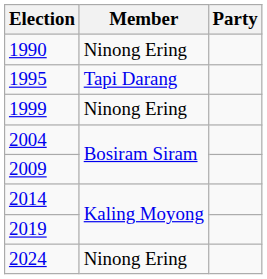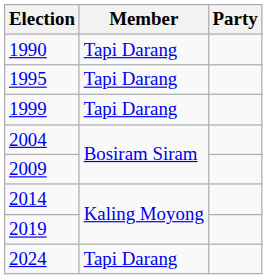 <table class="wikitable sortable">
 <tr>
 <th>Election</th>
 <th>Member</th>
 <th colspan=2>Party</th>
 </tr>
 <tr>
 <td><a href='#'>1990</a></td>
-<td>Ninong Ering</td>
+<td><a href='#'>Tapi Darang</a></td>
 <td></td>
 </tr>
 <tr>
 <td><a href='#'>1995</a></td>
 <td><a href='#'>Tapi Darang</a></td>
 <td></td>
 </tr>
 <tr>
 <td><a href='#'>1999</a></td>
-<td>Ninong Ering</td>
+<td><a href='#'>Tapi Darang</a></td>
 </tr>
 <tr>
 <td><a href='#'>2004</a></td>
 <td rowspan=2><a href='#'>Bosiram Siram</a></td>
 <td></td>
 </tr>
 <tr>
 <td><a href='#'>2009</a></td>
 <td></td>
 </tr>
 <tr>
 <td><a href='#'>2014</a></td>
 <td rowspan=2><a href='#'>Kaling Moyong</a></td>
 <td></td>
 </tr>
 <tr>
 <td><a href='#'>2019</a></td>
 </tr>
 <tr>
 <td><a href='#'>2024</a></td>
-<td>Ninong Ering</td>
+<td><a href='#'>Tapi Darang</a></td>
 <td></td>
 </tr>
 </table>
